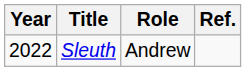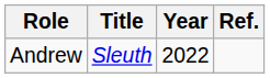 <table class="wikitable">
 <tr>
+<th>Role</th>
+<th>Title</th>
 <th>Year</th>
-<th>Title</th>
-<th>Role</th>
 <th>Ref.</th>
 </tr>
 <tr>
+<td>Andrew</td>
+<td><em><a href='#'>Sleuth</a></em></td>
 <td>2022</td>
-<td><em><a href='#'>Sleuth</a></em></td>
-<td>Andrew</td>
 <td></td>
 </tr>
 </table>
